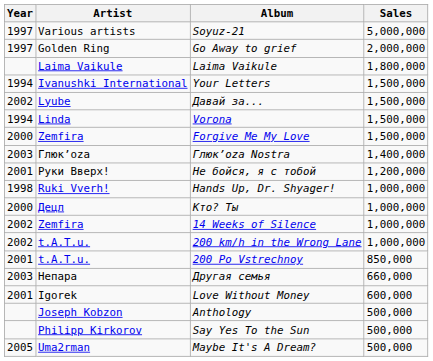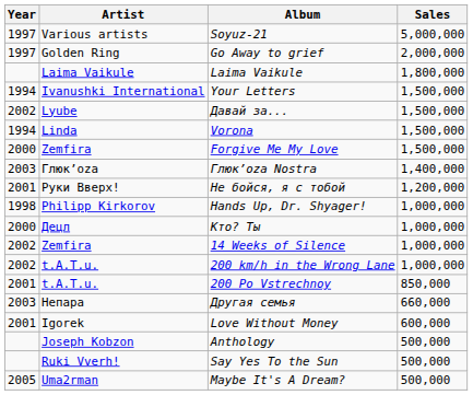 <table class="wikitable sortable">
 <tr>
 <th>Year</th>
 <th>Artist</th>
 <th>Album</th>
 <th>Sales</th>
 </tr>
 <tr>
 <td>1997</td>
 <td>Various artists</td>
 <td><em>Soyuz-21</em></td>
 <td>5,000,000</td>
 </tr>
 <tr>
 <td>1997</td>
 <td>Golden Ring</td>
 <td><em>Go Away to grief</em></td>
 <td>2,000,000</td>
 </tr>
 <tr>
 <td></td>
 <td><a href='#'>Laima Vaikule</a></td>
 <td><em>Laima Vaikule</em></td>
 <td>1,800,000</td>
 </tr>
 <tr>
 <td>1994</td>
 <td><a href='#'>Ivanushki International</a></td>
 <td><em>Your Letters</em></td>
 <td>1,500,000</td>
 </tr>
 <tr>
 <td>2002</td>
 <td><a href='#'>Lyube</a></td>
 <td><em>Давай за...</em></td>
 <td>1,500,000</td>
 </tr>
 <tr>
 <td>1994</td>
 <td><a href='#'>Linda</a></td>
 <td><a href='#'><em>Vorona</em></a></td>
 <td>1,500,000</td>
 </tr>
 <tr>
 <td>2000</td>
 <td><a href='#'>Zemfira</a></td>
 <td><em><a href='#'>Forgive Me My Love</a></em></td>
 <td>1,500,000</td>
 </tr>
 <tr>
 <td>2003</td>
 <td>Глюк’oza</td>
 <td><em>Глюк’oza Nostra</em></td>
 <td>1,400,000</td>
 </tr>
 <tr>
 <td>2001</td>
 <td>Руки Вверх!</td>
 <td><em>Не бойся, я с тобой</em></td>
 <td>1,200,000</td>
 </tr>
 <tr>
 <td>1998</td>
-<td><a href='#'>Ruki Vverh!</a></td>
+<td><a href='#'>Philipp Kirkorov</a></td>
 <td><em>Hands Up, Dr. Shyager!</em></td>
 <td>1,000,000</td>
 </tr>
 <tr>
 <td>2000</td>
 <td><a href='#'>Децл</a></td>
 <td><em>Кто? Ты</em></td>
 <td>1,000,000</td>
 </tr>
 <tr>
 <td>2002</td>
 <td><a href='#'>Zemfira</a></td>
 <td><em><a href='#'>14 Weeks of Silence</a></em></td>
 <td>1,000,000</td>
 </tr>
 <tr>
 <td>2002</td>
 <td><a href='#'>t.A.T.u.</a></td>
 <td><em><a href='#'>200 km/h in the Wrong Lane</a></em></td>
 <td>1,000,000</td>
 </tr>
 <tr>
 <td>2001</td>
 <td><a href='#'>t.A.T.u.</a></td>
 <td><em><a href='#'>200 Po Vstrechnoy</a></em></td>
 <td>850,000</td>
 </tr>
 <tr>
 <td>2003</td>
 <td>Непара</td>
 <td><em>Другая семья</em></td>
 <td>660,000</td>
 </tr>
 <tr>
 <td>2001</td>
 <td>Igorek</td>
 <td><em>Love Without Money</em></td>
 <td>600,000</td>
 </tr>
 <tr>
 <td></td>
 <td><a href='#'>Joseph Kobzon</a></td>
 <td><em>Anthology</em></td>
 <td>500,000</td>
 </tr>
 <tr>
 <td></td>
-<td><a href='#'>Philipp Kirkorov</a></td>
+<td><a href='#'>Ruki Vverh!</a></td>
 <td><em>Say Yes To the Sun</em></td>
 <td>500,000</td>
 </tr>
 <tr>
 <td>2005</td>
 <td><a href='#'>Uma2rman</a></td>
 <td><em>Maybe It's A Dream?</em></td>
 <td>500,000</td>
 </tr>
 </table>
